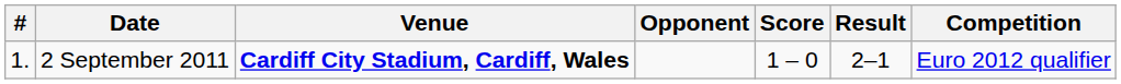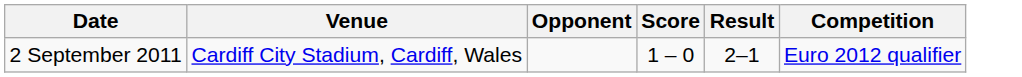 <table class="wikitable sortable">
 <tr>
-<th>#</th>
 <th>Date</th>
 <th>Venue</th>
 <th>Opponent</th>
 <th>Score</th>
 <th>Result</th>
 <th>Competition</th>
 </tr>
 <tr>
-<td>1.</td>
 <td>2 September 2011</td>
-<td><strong><a href='#'>Cardiff City Stadium</a>, <a href='#'>Cardiff</a>, Wales</strong></td>
+<td><a href='#'>Cardiff City Stadium</a>, <a href='#'>Cardiff</a>, Wales</td>
 <td></td>
 <td style="text-align:center;">1 – 0</td>
 <td style="text-align:center;">2–1</td>
 <td><a href='#'>Euro 2012 qualifier</a></td>
 </tr>
 </table>
